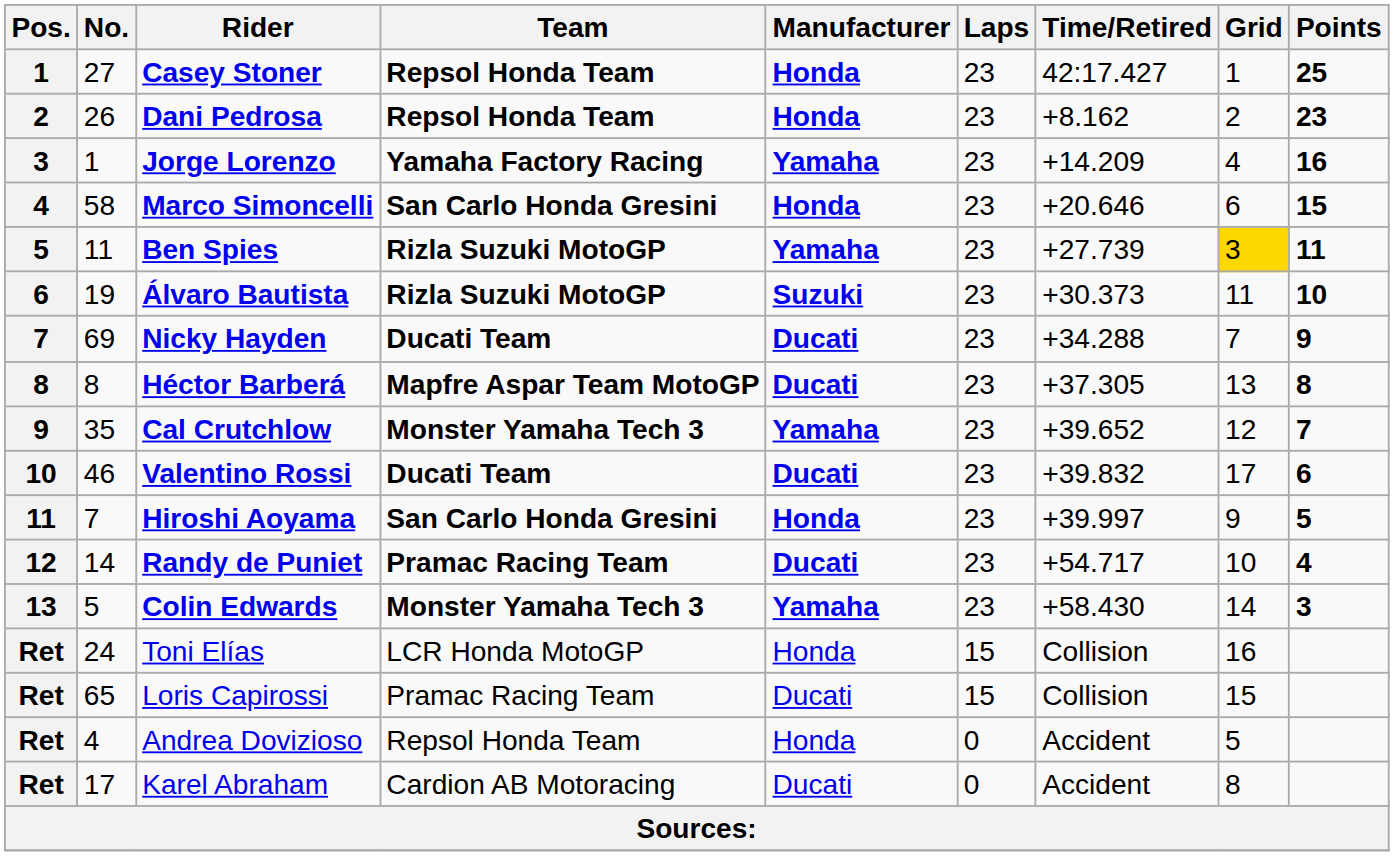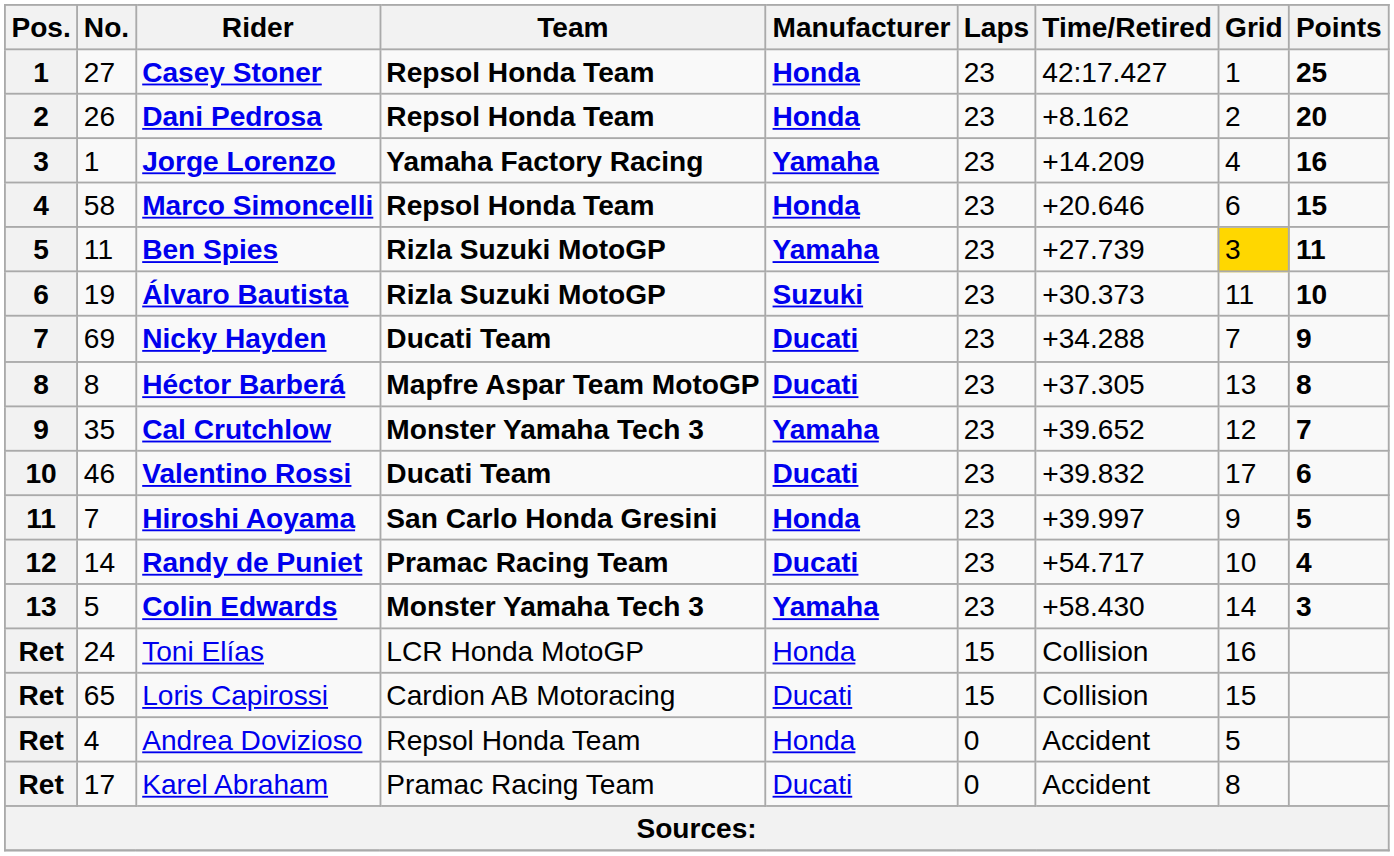 <table class="wikitable" style="font-size: 95%;">
 <tr>
 <th>Pos.</th>
 <th>No.</th>
 <th>Rider</th>
 <th>Team</th>
 <th>Manufacturer</th>
 <th>Laps</th>
 <th>Time/Retired</th>
 <th>Grid</th>
 <th>Points</th>
 </tr>
 <tr>
 <th>1</th>
 <td>27</td>
 <td> <strong><a href='#'>Casey Stoner</a></strong></td>
 <td><strong>Repsol Honda Team</strong></td>
 <td><strong><a href='#'>Honda</a></strong></td>
 <td>23</td>
 <td>42:17.427</td>
 <td>1</td>
 <td><strong>25</strong></td>
 </tr>
 <tr>
 <th>2</th>
 <td>26</td>
 <td> <strong><a href='#'>Dani Pedrosa</a></strong></td>
 <td><strong>Repsol Honda Team</strong></td>
 <td><strong><a href='#'>Honda</a></strong></td>
 <td>23</td>
 <td>+8.162</td>
 <td>2</td>
-<td><strong>23</strong></td>
+<td><strong>20</strong></td>
 </tr>
 <tr>
 <th>3</th>
 <td>1</td>
 <td> <strong><a href='#'>Jorge Lorenzo</a></strong></td>
 <td><strong>Yamaha Factory Racing</strong></td>
 <td><strong><a href='#'>Yamaha</a></strong></td>
 <td>23</td>
 <td>+14.209</td>
 <td>4</td>
 <td><strong>16</strong></td>
 </tr>
 <tr>
 <th>4</th>
 <td>58</td>
 <td> <strong><a href='#'>Marco Simoncelli</a></strong></td>
-<td><strong>San Carlo Honda Gresini</strong></td>
+<td><strong>Repsol Honda Team</strong></td>
 <td><strong><a href='#'>Honda</a></strong></td>
 <td>23</td>
 <td>+20.646</td>
 <td>6</td>
 <td><strong>15</strong></td>
 </tr>
 <tr>
 <th>5</th>
 <td>11</td>
 <td> <strong><a href='#'>Ben Spies</a></strong></td>
 <td><strong>Rizla Suzuki MotoGP</strong></td>
 <td><strong><a href='#'>Yamaha</a></strong></td>
 <td>23</td>
 <td>+27.739</td>
 <td style="background: gold;">3</td>
 <td><strong>11</strong></td>
 </tr>
 <tr>
 <th>6</th>
 <td>19</td>
 <td> <strong><a href='#'>Álvaro Bautista</a></strong></td>
 <td><strong>Rizla Suzuki MotoGP</strong></td>
 <td><strong><a href='#'>Suzuki</a></strong></td>
 <td>23</td>
 <td>+30.373</td>
 <td>11</td>
 <td><strong>10</strong></td>
 </tr>
 <tr>
 <th>7</th>
 <td>69</td>
 <td> <strong><a href='#'>Nicky Hayden</a></strong></td>
 <td><strong>Ducati Team</strong></td>
 <td><strong><a href='#'>Ducati</a></strong></td>
 <td>23</td>
 <td>+34.288</td>
 <td>7</td>
 <td><strong>9</strong></td>
 </tr>
 <tr>
 <th>8</th>
 <td>8</td>
 <td> <strong><a href='#'>Héctor Barberá</a></strong></td>
 <td><strong>Mapfre Aspar Team MotoGP</strong></td>
 <td><strong><a href='#'>Ducati</a></strong></td>
 <td>23</td>
 <td>+37.305</td>
 <td>13</td>
 <td><strong>8</strong></td>
 </tr>
 <tr>
 <th>9</th>
 <td>35</td>
 <td> <strong><a href='#'>Cal Crutchlow</a></strong></td>
 <td><strong>Monster Yamaha Tech 3</strong></td>
 <td><strong><a href='#'>Yamaha</a></strong></td>
 <td>23</td>
 <td>+39.652</td>
 <td>12</td>
 <td><strong>7</strong></td>
 </tr>
 <tr>
 <th>10</th>
 <td>46</td>
 <td> <strong><a href='#'>Valentino Rossi</a></strong></td>
 <td><strong>Ducati Team</strong></td>
 <td><strong><a href='#'>Ducati</a></strong></td>
 <td>23</td>
 <td>+39.832</td>
 <td>17</td>
 <td><strong>6</strong></td>
 </tr>
 <tr>
 <th>11</th>
 <td>7</td>
 <td> <strong><a href='#'>Hiroshi Aoyama</a></strong></td>
 <td><strong>San Carlo Honda Gresini</strong></td>
 <td><strong><a href='#'>Honda</a></strong></td>
 <td>23</td>
 <td>+39.997</td>
 <td>9</td>
 <td><strong>5</strong></td>
 </tr>
 <tr>
 <th>12</th>
 <td>14</td>
 <td> <strong><a href='#'>Randy de Puniet</a></strong></td>
 <td><strong>Pramac Racing Team</strong></td>
 <td><strong><a href='#'>Ducati</a></strong></td>
 <td>23</td>
 <td>+54.717</td>
 <td>10</td>
 <td><strong>4</strong></td>
 </tr>
 <tr>
 <th>13</th>
 <td>5</td>
 <td> <strong><a href='#'>Colin Edwards</a></strong></td>
 <td><strong>Monster Yamaha Tech 3</strong></td>
 <td><strong><a href='#'>Yamaha</a></strong></td>
 <td>23</td>
 <td>+58.430</td>
 <td>14</td>
 <td><strong>3</strong></td>
 </tr>
 <tr>
 <th>Ret</th>
 <td>24</td>
 <td> <a href='#'>Toni Elías</a></td>
 <td>LCR Honda MotoGP</td>
 <td><a href='#'>Honda</a></td>
 <td>15</td>
 <td>Collision</td>
 <td>16</td>
 <td></td>
 </tr>
 <tr>
 <th>Ret</th>
 <td>65</td>
 <td> <a href='#'>Loris Capirossi</a></td>
-<td>Pramac Racing Team</td>
+<td>Cardion AB Motoracing</td>
 <td><a href='#'>Ducati</a></td>
 <td>15</td>
 <td>Collision</td>
 <td>15</td>
 <td></td>
 </tr>
 <tr>
 <th>Ret</th>
 <td>4</td>
 <td> <a href='#'>Andrea Dovizioso</a></td>
 <td>Repsol Honda Team</td>
 <td><a href='#'>Honda</a></td>
 <td>0</td>
 <td>Accident</td>
 <td>5</td>
 <td></td>
 </tr>
 <tr>
 <th>Ret</th>
 <td>17</td>
 <td> <a href='#'>Karel Abraham</a></td>
-<td>Cardion AB Motoracing</td>
+<td>Pramac Racing Team</td>
 <td><a href='#'>Ducati</a></td>
 <td>0</td>
 <td>Accident</td>
 <td>8</td>
 <td></td>
 </tr>
 <tr>
 <th colspan=9>Sources:</th>
 </tr>
 <tr>
 </tr>
 </table>
